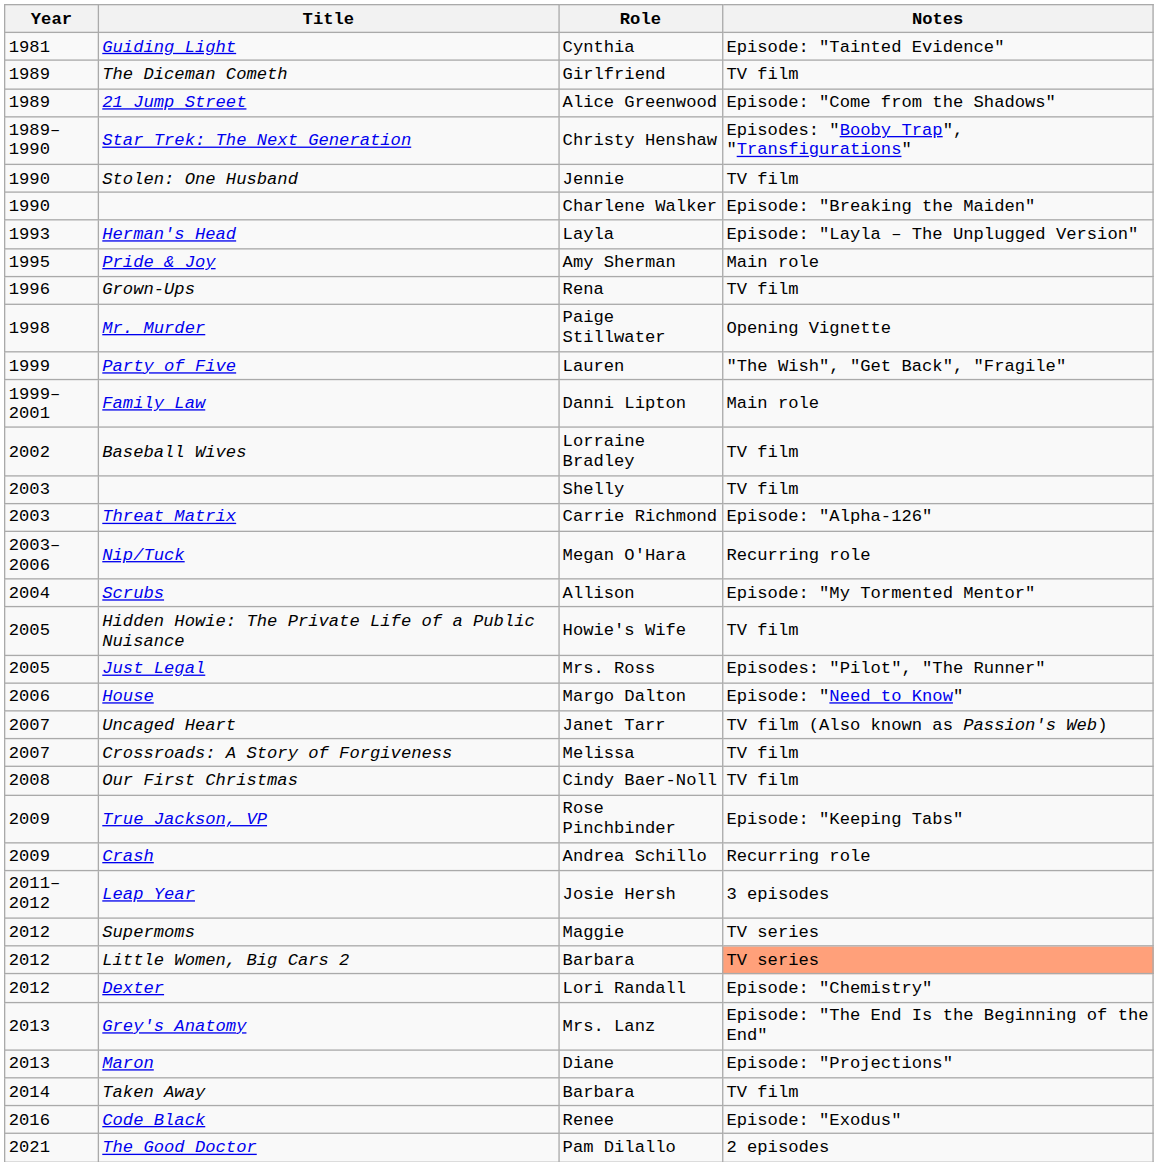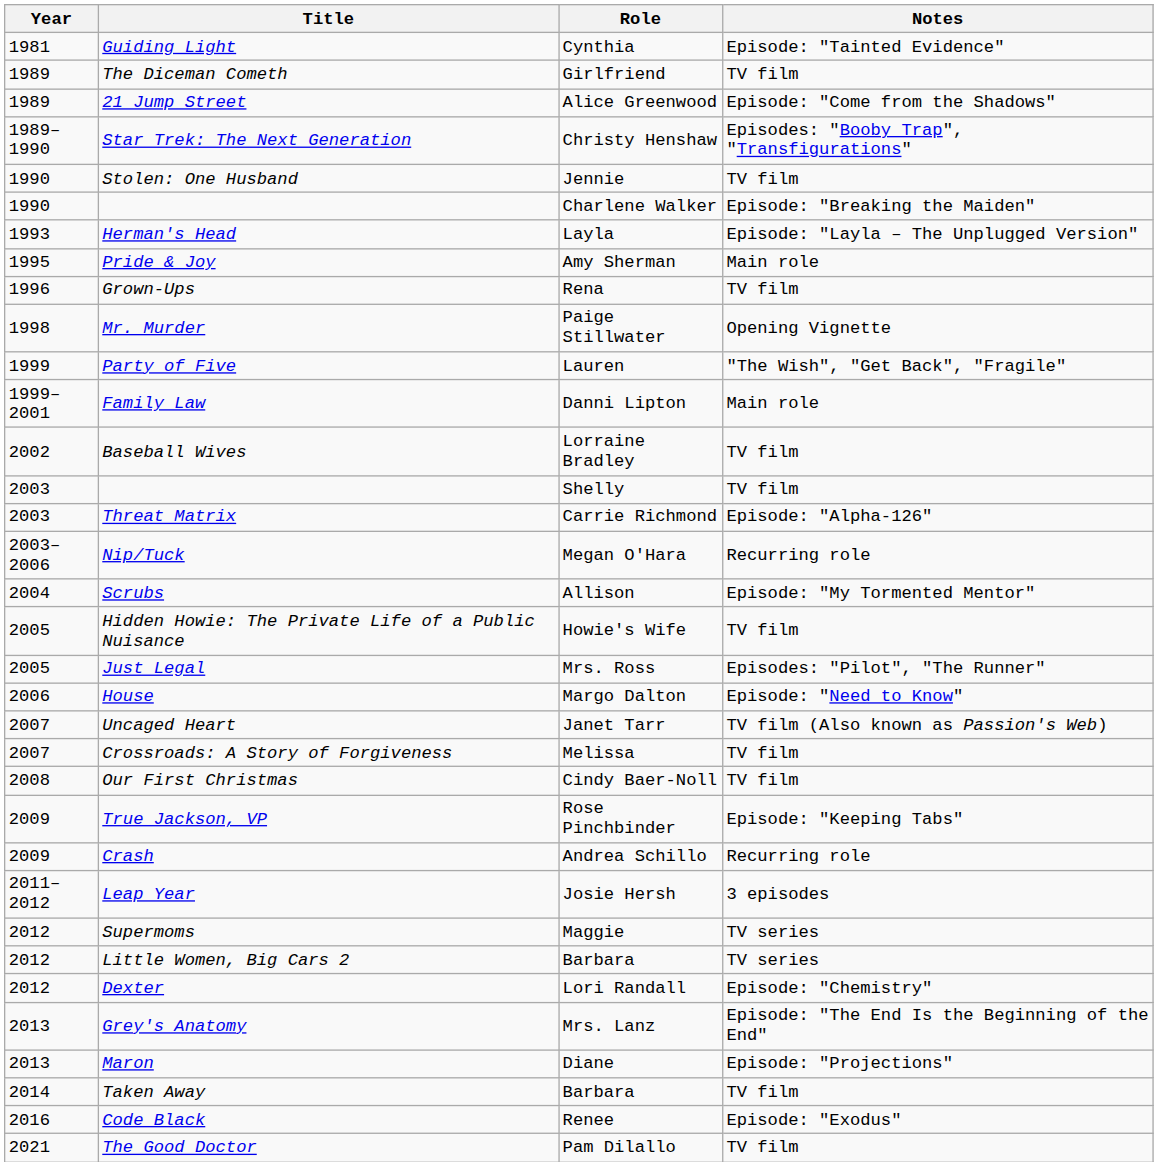 <table class="wikitable sortable">
 <tr>
 <th>Year</th>
 <th>Title</th>
 <th>Role</th>
 <th class="unsortable">Notes</th>
 </tr>
 <tr>
 <td>1981</td>
 <td><em><a href='#'>Guiding Light</a></em></td>
 <td>Cynthia</td>
 <td>Episode: "Tainted Evidence"</td>
 </tr>
 <tr>
 <td>1989</td>
 <td><em>The Diceman Cometh</em></td>
 <td>Girlfriend</td>
 <td>TV film</td>
 </tr>
 <tr>
 <td>1989</td>
 <td><em><a href='#'>21 Jump Street</a></em></td>
 <td>Alice Greenwood</td>
 <td>Episode: "Come from the Shadows"</td>
 </tr>
 <tr>
 <td>1989–1990</td>
 <td><em><a href='#'>Star Trek: The Next Generation</a></em></td>
 <td>Christy Henshaw</td>
 <td>Episodes: "<a href='#'>Booby Trap</a>", "<a href='#'>Transfigurations</a>"</td>
 </tr>
 <tr>
 <td>1990</td>
 <td><em>Stolen: One Husband</em></td>
 <td>Jennie</td>
 <td>TV film</td>
 </tr>
 <tr>
 <td>1990</td>
 <td><em></em></td>
 <td>Charlene Walker</td>
 <td>Episode: "Breaking the Maiden"</td>
 </tr>
 <tr>
 <td>1993</td>
 <td><em><a href='#'>Herman's Head</a></em></td>
 <td>Layla</td>
 <td>Episode: "Layla – The Unplugged Version"</td>
 </tr>
 <tr>
 <td>1995</td>
 <td><em><a href='#'>Pride & Joy</a></em></td>
 <td>Amy Sherman</td>
 <td>Main role</td>
 </tr>
 <tr>
 <td>1996</td>
 <td><em>Grown-Ups</em></td>
 <td>Rena</td>
 <td>TV film</td>
 </tr>
 <tr>
 <td>1998</td>
 <td><em><a href='#'>Mr. Murder</a></em></td>
 <td>Paige Stillwater</td>
 <td>Opening Vignette</td>
 </tr>
 <tr>
 <td>1999</td>
 <td><em><a href='#'>Party of Five</a></em></td>
 <td>Lauren</td>
 <td>"The Wish", "Get Back", "Fragile"</td>
 </tr>
 <tr>
 <td>1999–2001</td>
 <td><em><a href='#'>Family Law</a></em></td>
 <td>Danni Lipton</td>
 <td>Main role</td>
 </tr>
 <tr>
 <td>2002</td>
 <td><em>Baseball Wives</em></td>
 <td>Lorraine Bradley</td>
 <td>TV film</td>
 </tr>
 <tr>
 <td>2003</td>
 <td><em></em></td>
 <td>Shelly</td>
 <td>TV film</td>
 </tr>
 <tr>
 <td>2003</td>
 <td><em><a href='#'>Threat Matrix</a></em></td>
 <td>Carrie Richmond</td>
 <td>Episode: "Alpha-126"</td>
 </tr>
 <tr>
 <td>2003–2006</td>
 <td><em><a href='#'>Nip/Tuck</a></em></td>
 <td>Megan O'Hara</td>
 <td>Recurring role</td>
 </tr>
 <tr>
 <td>2004</td>
 <td><em><a href='#'>Scrubs</a></em></td>
 <td>Allison</td>
 <td>Episode: "My Tormented Mentor"</td>
 </tr>
 <tr>
 <td>2005</td>
 <td><em>Hidden Howie: The Private Life of a Public Nuisance</em></td>
 <td>Howie's Wife</td>
 <td>TV film</td>
 </tr>
 <tr>
 <td>2005</td>
 <td><em><a href='#'>Just Legal</a></em></td>
 <td>Mrs. Ross</td>
 <td>Episodes: "Pilot", "The Runner"</td>
 </tr>
 <tr>
 <td>2006</td>
 <td><em><a href='#'>House</a></em></td>
 <td>Margo Dalton</td>
 <td>Episode: "<a href='#'>Need to Know</a>"</td>
 </tr>
 <tr>
 <td>2007</td>
 <td><em>Uncaged Heart</em></td>
 <td>Janet Tarr</td>
 <td>TV film (Also known as <em>Passion's Web</em>)</td>
 </tr>
 <tr>
 <td>2007</td>
 <td><em>Crossroads: A Story of Forgiveness</em></td>
 <td>Melissa</td>
 <td>TV film</td>
 </tr>
 <tr>
 <td>2008</td>
 <td><em>Our First Christmas</em></td>
 <td>Cindy Baer-Noll</td>
 <td>TV film</td>
 </tr>
 <tr>
 <td>2009</td>
 <td><em><a href='#'>True Jackson, VP</a></em></td>
 <td>Rose Pinchbinder</td>
 <td>Episode: "Keeping Tabs"</td>
 </tr>
 <tr>
 <td>2009</td>
 <td><em><a href='#'>Crash</a></em></td>
 <td>Andrea Schillo</td>
 <td>Recurring role</td>
 </tr>
 <tr>
 <td>2011–2012</td>
 <td><em><a href='#'>Leap Year</a></em></td>
 <td>Josie Hersh</td>
 <td>3 episodes</td>
 </tr>
 <tr>
 <td>2012</td>
 <td><em>Supermoms</em></td>
 <td>Maggie</td>
 <td>TV series</td>
 </tr>
 <tr>
 <td>2012</td>
 <td><em>Little Women, Big Cars 2</em></td>
 <td>Barbara</td>
-<td style="background: lightsalmon;">TV series</td>
+<td>TV series</td>
 </tr>
 <tr>
 <td>2012</td>
 <td><em><a href='#'>Dexter</a></em></td>
 <td>Lori Randall</td>
 <td>Episode: "Chemistry"</td>
 </tr>
 <tr>
 <td>2013</td>
 <td><em><a href='#'>Grey's Anatomy</a></em></td>
 <td>Mrs. Lanz</td>
 <td>Episode: "The End Is the Beginning of the End"</td>
 </tr>
 <tr>
 <td>2013</td>
 <td><em><a href='#'>Maron</a></em></td>
 <td>Diane</td>
 <td>Episode: "Projections"</td>
 </tr>
 <tr>
 <td>2014</td>
 <td><em>Taken Away</em></td>
 <td>Barbara</td>
 <td>TV film</td>
 </tr>
 <tr>
 <td>2016</td>
 <td><em><a href='#'>Code Black</a></em></td>
 <td>Renee</td>
 <td>Episode: "Exodus"</td>
 </tr>
 <tr>
 <td>2021</td>
 <td><em><a href='#'>The Good Doctor</a></em></td>
 <td>Pam Dilallo</td>
-<td>2 episodes</td>
+<td>TV film</td>
 </tr>
 </table>
